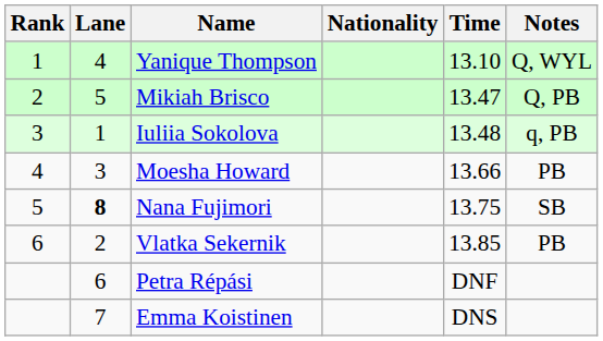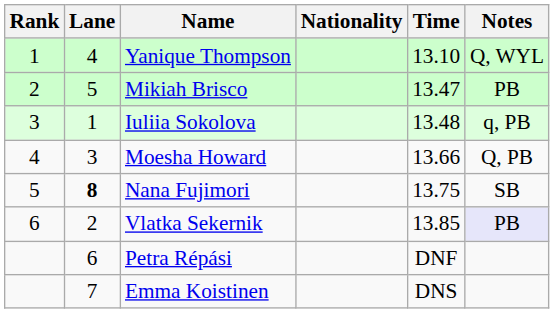 <table class="wikitable sortable" style="text-align:center">
 <tr>
 <th>Rank</th>
 <th>Lane</th>
 <th>Name</th>
 <th>Nationality</th>
 <th>Time</th>
 <th>Notes</th>
 </tr>
 <tr bgcolor=ccffcc>
 <td>1</td>
 <td>4</td>
 <td align=left><a href='#'>Yanique Thompson</a></td>
 <td align=left></td>
 <td>13.10</td>
 <td>Q, WYL</td>
 </tr>
 <tr bgcolor=ccffcc>
 <td>2</td>
 <td>5</td>
 <td align=left><a href='#'>Mikiah Brisco</a></td>
 <td align=left></td>
 <td>13.47</td>
-<td>Q, PB</td>
+<td>PB</td>
 </tr>
 <tr bgcolor=ddffdd>
 <td>3</td>
 <td>1</td>
 <td align=left><a href='#'>Iuliia Sokolova</a></td>
 <td align=left></td>
 <td>13.48</td>
 <td>q, PB</td>
 </tr>
 <tr>
 <td>4</td>
 <td>3</td>
 <td align=left><a href='#'>Moesha Howard</a></td>
 <td align=left></td>
 <td>13.66</td>
-<td>PB</td>
+<td>Q, PB</td>
 </tr>
 <tr>
 <td>5</td>
 <td><strong>8</strong></td>
 <td align=left><a href='#'>Nana Fujimori</a></td>
 <td align=left></td>
 <td>13.75</td>
 <td>SB</td>
 </tr>
 <tr>
 <td>6</td>
 <td>2</td>
 <td align=left><a href='#'>Vlatka Sekernik</a></td>
 <td align=left></td>
 <td>13.85</td>
-<td>PB</td>
+<td style="background: lavender;">PB</td>
 </tr>
 <tr>
 <td></td>
 <td>6</td>
 <td align=left><a href='#'>Petra Répási</a></td>
 <td align=left></td>
 <td>DNF</td>
 <td></td>
 </tr>
 <tr>
 <td></td>
 <td>7</td>
 <td align=left><a href='#'>Emma Koistinen</a></td>
 <td align=left></td>
 <td>DNS</td>
 <td></td>
 </tr>
 </table>
